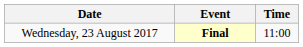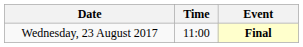 <table class = "wikitable" style="text-align:center;">
 <tr>
 <th width="220">Date</th>
+<th width="50">Time</th>
 <th width="100">Event</th>
-<th width="50">Time</th>
 </tr>
 <tr>
 <td>Wednesday, 23 August 2017</td>
+<td>11:00</td>
 <td bgcolor="ffffcc"><strong>Final</strong></td>
-<td>11:00</td>
 </tr>
 </table>
